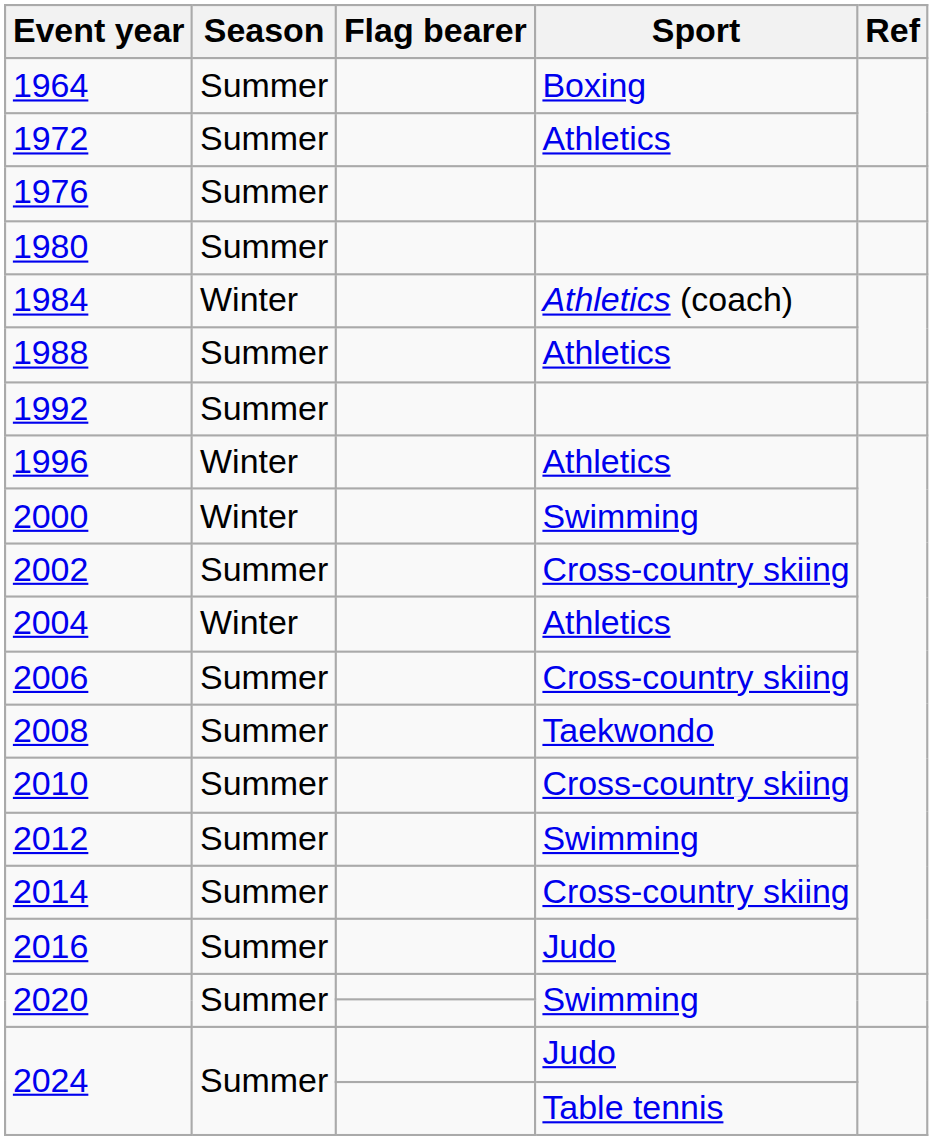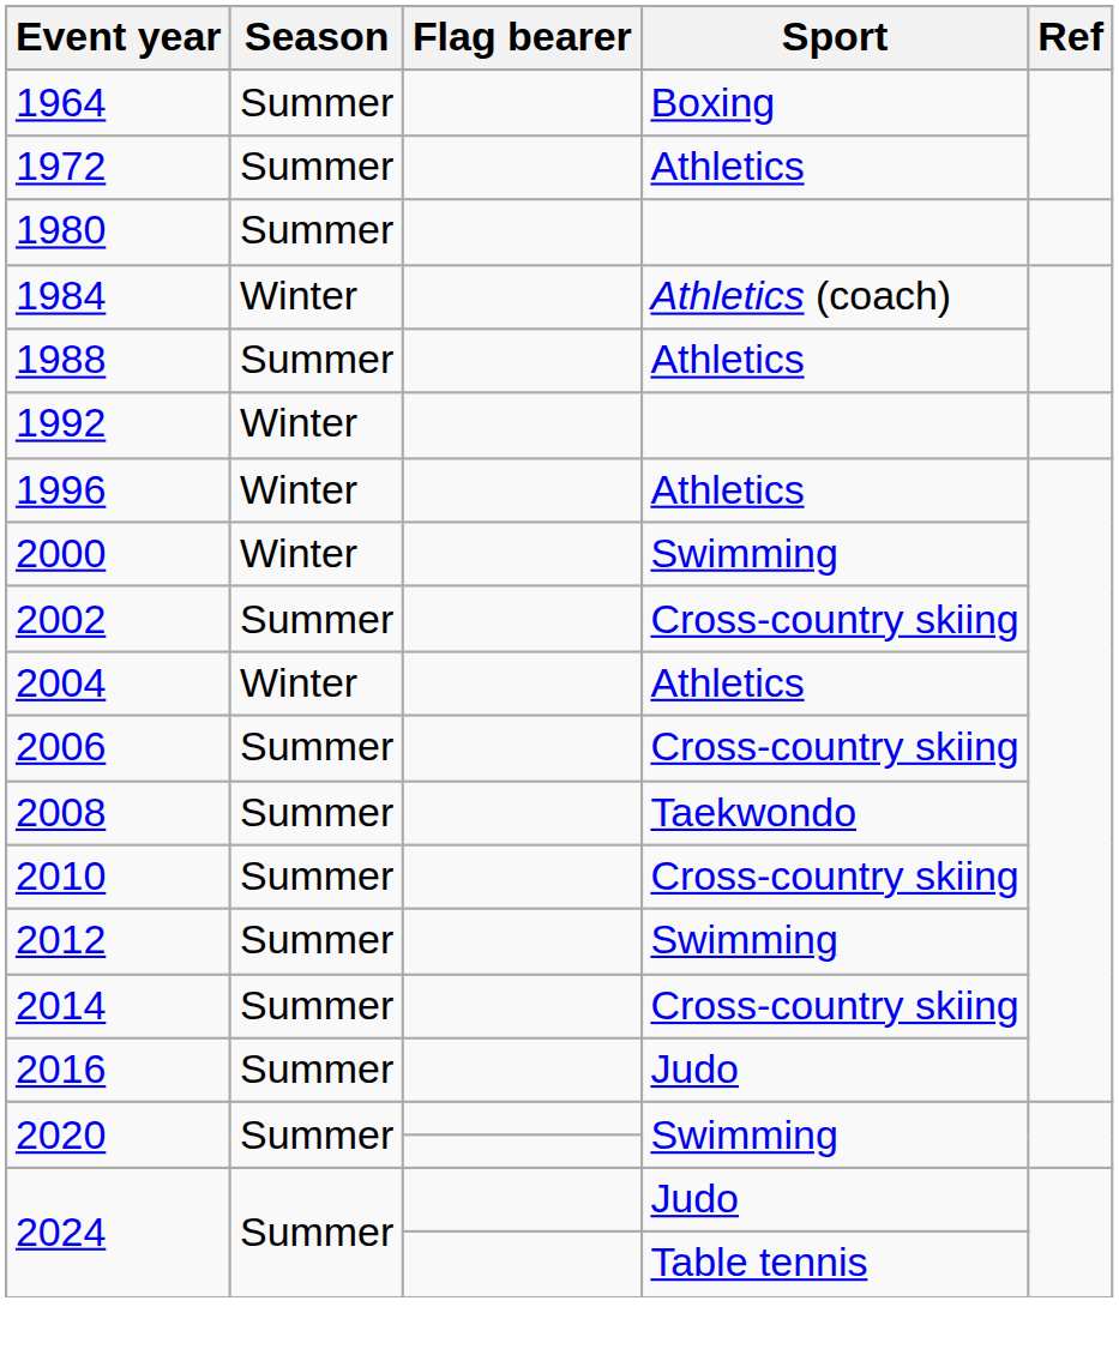 <table class="wikitable sortable">
 <tr>
 <th>Event year</th>
 <th>Season</th>
 <th>Flag bearer</th>
 <th>Sport</th>
 <th>Ref</th>
 </tr>
 <tr>
 <td><a href='#'>1964</a></td>
 <td>Summer</td>
 <td></td>
 <td><a href='#'>Boxing</a></td>
 <td rowspan=2></td>
 </tr>
 <tr>
 <td><a href='#'>1972</a></td>
 <td>Summer</td>
 <td></td>
 <td><a href='#'>Athletics</a></td>
-</tr>
-<tr>
-<td><a href='#'>1976</a></td>
-<td>Summer</td>
-<td></td>
-<td></td>
-<td></td>
 </tr>
 <tr>
 <td><a href='#'>1980</a></td>
 <td>Summer</td>
 <td></td>
 <td></td>
 <td></td>
 </tr>
 <tr>
 <td><a href='#'>1984</a></td>
 <td>Winter</td>
 <td></td>
 <td><em><a href='#'>Athletics</a></em> (coach)</td>
 <td rowspan=2></td>
 </tr>
 <tr>
 <td><a href='#'>1988</a></td>
 <td>Summer</td>
 <td></td>
 <td><a href='#'>Athletics</a></td>
 </tr>
 <tr>
 <td><a href='#'>1992</a></td>
-<td>Summer</td>
+<td>Winter</td>
 <td></td>
 <td></td>
 <td></td>
 </tr>
 <tr>
 <td><a href='#'>1996</a></td>
 <td>Winter</td>
 <td></td>
 <td><a href='#'>Athletics</a></td>
 <td rowspan=10></td>
 </tr>
 <tr>
 <td><a href='#'>2000</a></td>
 <td>Winter</td>
 <td></td>
 <td><a href='#'>Swimming</a></td>
 </tr>
 <tr>
 <td><a href='#'>2002</a></td>
 <td>Summer</td>
 <td></td>
 <td><a href='#'>Cross-country skiing</a></td>
 </tr>
 <tr>
 <td><a href='#'>2004</a></td>
 <td>Winter</td>
 <td></td>
 <td><a href='#'>Athletics</a></td>
 </tr>
 <tr>
 <td><a href='#'>2006</a></td>
 <td>Summer</td>
 <td></td>
 <td><a href='#'>Cross-country skiing</a></td>
 </tr>
 <tr>
 <td><a href='#'>2008</a></td>
 <td>Summer</td>
 <td></td>
 <td><a href='#'>Taekwondo</a></td>
 </tr>
 <tr>
 <td><a href='#'>2010</a></td>
 <td>Summer</td>
 <td></td>
 <td><a href='#'>Cross-country skiing</a></td>
 </tr>
 <tr>
 <td><a href='#'>2012</a></td>
 <td>Summer</td>
 <td></td>
 <td><a href='#'>Swimming</a></td>
 </tr>
 <tr>
 <td><a href='#'>2014</a></td>
 <td>Summer</td>
 <td></td>
 <td><a href='#'>Cross-country skiing</a></td>
 </tr>
 <tr>
 <td><a href='#'>2016</a></td>
 <td>Summer</td>
 <td></td>
 <td><a href='#'>Judo</a></td>
 </tr>
 <tr>
 <td rowspan=2><a href='#'>2020</a></td>
 <td rowspan=2>Summer</td>
 <td></td>
 <td rowspan=2><a href='#'>Swimming</a></td>
 <td rowspan=2></td>
 </tr>
 <tr>
 <td></td>
 </tr>
 <tr>
 <td rowspan=2><a href='#'>2024</a></td>
 <td rowspan=2>Summer</td>
 <td></td>
 <td><a href='#'>Judo</a></td>
 <td rowspan=2></td>
 </tr>
 <tr>
 <td></td>
 <td><a href='#'>Table tennis</a></td>
 </tr>
 </table>
